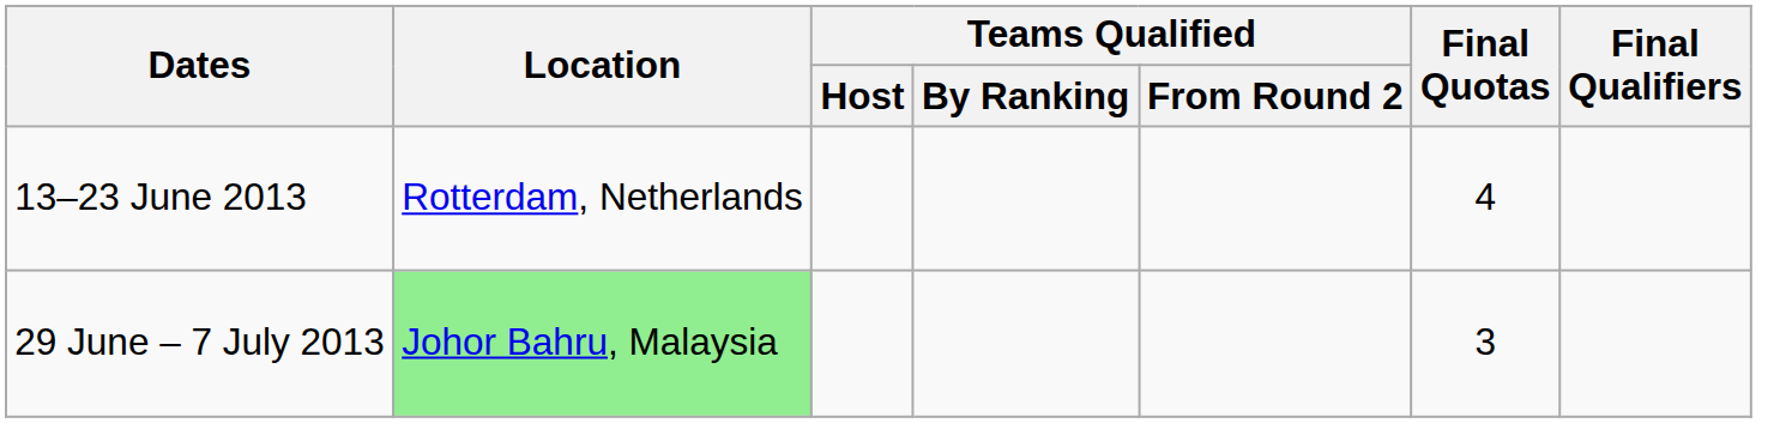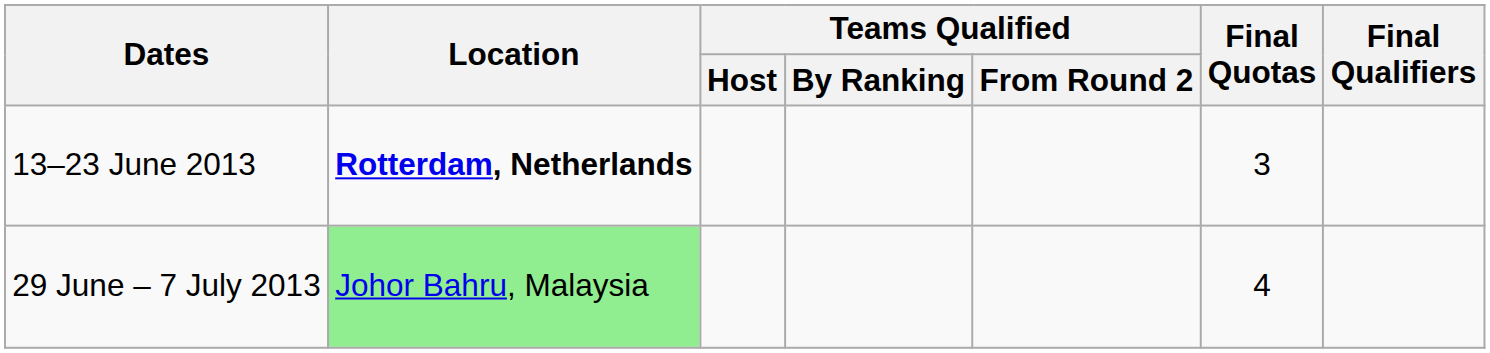 <table class=wikitable>
 <tr>
 <th rowspan=2>Dates</th>
 <th rowspan=2>Location</th>
 <th colspan=3>Teams Qualified</th>
 <th rowspan=2>Final<br>Quotas</th>
 <th rowspan=2>Final<br>Qualifiers</th>
 </tr>
 <tr>
 <th>Host</th>
 <th>By Ranking</th>
 <th>From Round 2</th>
 </tr>
 <tr>
 <td>13–23 June 2013</td>
-<td><a href='#'>Rotterdam</a>, Netherlands</td>
+<td><strong><a href='#'>Rotterdam</a>, Netherlands</strong></td>
 <td></td>
 <td><br><br></td>
 <td><br><br><br></td>
-<td align=center>4</td>
+<td align=center>3</td>
 <td><br><br><br></td>
 </tr>
 <tr>
 <td>29 June – 7 July 2013</td>
 <td style="background: lightgreen;"><a href='#'>Johor Bahru</a>, Malaysia</td>
 <td></td>
 <td><br><br><br></td>
 <td><br><br></td>
-<td align=center>3</td>
+<td align=center>4</td>
 <td><br><br></td>
 </tr>
 </table>
